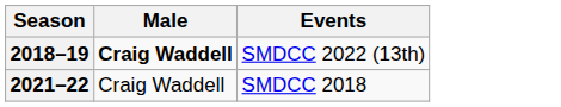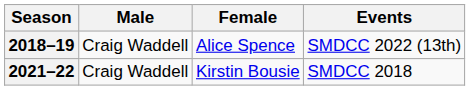 <table class="wikitable">
 <tr>
 <th scope="col">Season</th>
 <th scope="col">Male</th>
+<th scope="col">Female</th>
 <th scope="col">Events</th>
 </tr>
 <tr>
 <th scope="row">2018–19</th>
-<td><strong>Craig Waddell</strong></td>
+<td>Craig Waddell</td>
+<td><a href='#'>Alice Spence</a></td>
 <td><a href='#'>SMDCC</a> 2022 (13th)</td>
 </tr>
 <tr>
 <th scope="row">2021–22</th>
 <td>Craig Waddell</td>
+<td><a href='#'>Kirstin Bousie</a></td>
 <td><a href='#'>SMDCC</a> 2018 </td>
 </tr>
 </table>
